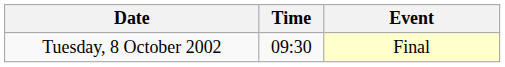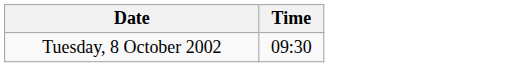 <table class = "wikitable" style="text-align:center;">
 <tr>
 <th width=220>Date</th>
 <th width=50>Time</th>
-<th width=150>Event</th>
 </tr>
 <tr>
 <td>Tuesday, 8 October 2002</td>
 <td>09:30</td>
-<td bgcolor=ffffcc>Final</td>
 </tr>
 </table>
